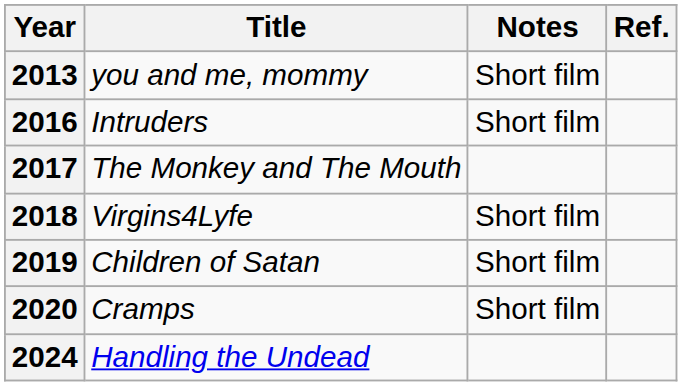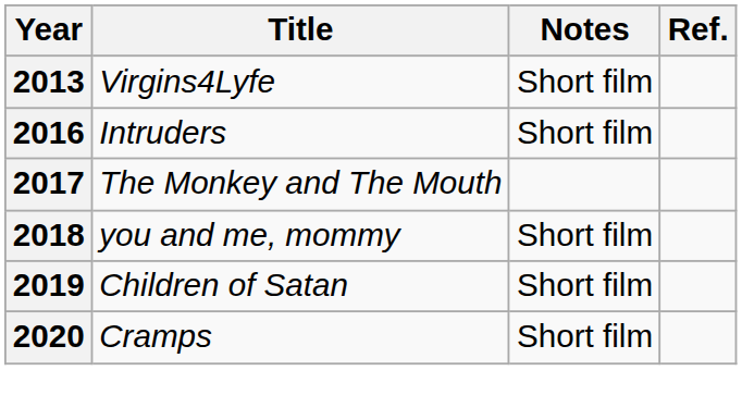 <table class="wikitable sortable plainrowheaders">
 <tr>
 <th scope="col">Year</th>
 <th scope="col">Title</th>
 <th scope="col">Notes</th>
 <th scope="col">Ref.</th>
 </tr>
 <tr>
 <th scope="row">2013</th>
-<td><em>you and me, mommy</em></td>
+<td><em>Virgins4Lyfe</em></td>
 <td>Short film</td>
 <td align="center"></td>
 </tr>
 <tr>
 <th scope="row">2016</th>
 <td><em>Intruders</em></td>
 <td>Short film</td>
 <td align="center"></td>
 </tr>
 <tr>
 <th scope="row">2017</th>
 <td><em>The Monkey and The Mouth</em></td>
 <td></td>
 <td align="center"></td>
 </tr>
 <tr>
 <th scope="row">2018</th>
-<td><em>Virgins4Lyfe</em></td>
+<td><em>you and me, mommy</em></td>
 <td>Short film</td>
 <td align="center"></td>
 </tr>
 <tr>
 <th scope="row">2019</th>
 <td><em>Children of Satan</em></td>
 <td>Short film</td>
 <td align="center"></td>
 </tr>
 <tr>
 <th scope="row">2020</th>
 <td><em>Cramps</em></td>
 <td>Short film</td>
 <td align="center"></td>
 </tr>
-<tr>
-<th scope="row">2024</th>
-<td><em><a href='#'>Handling the Undead</a></em></td>
-<td></td>
-<td align="center"></td>
-</tr>
 </table>
